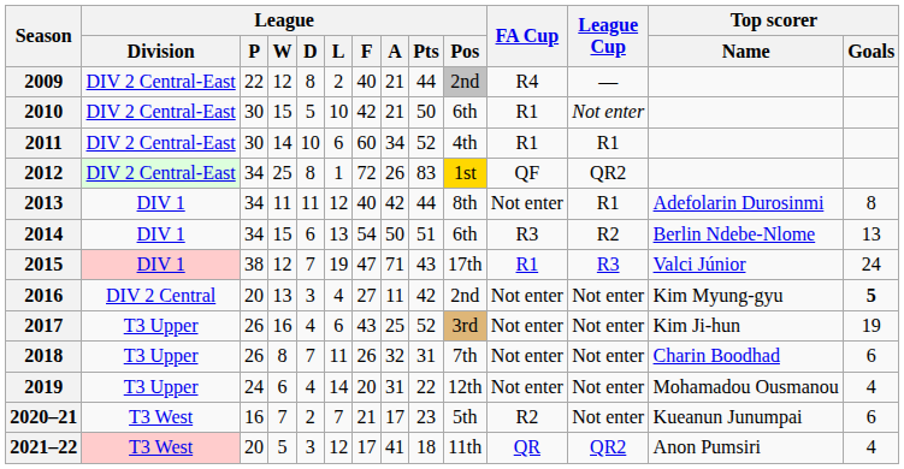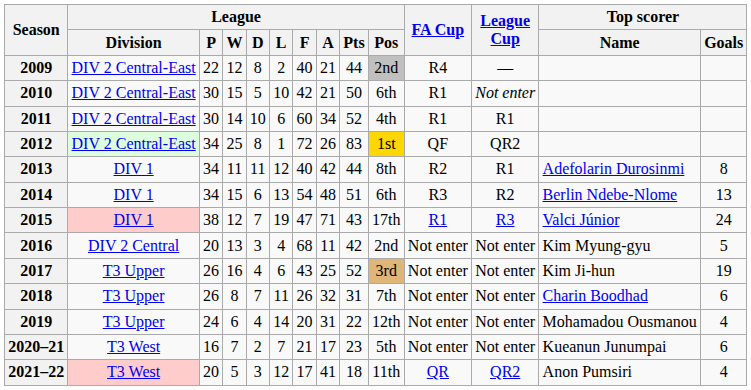 <table class="wikitable" style="text-align: center">
 <tr>
 <th rowspan=2>Season</th>
 <th colspan=9>League</th>
 <th rowspan=2><a href='#'>FA Cup</a></th>
 <th rowspan=2><a href='#'>League<br>Cup</a></th>
 <th colspan=2>Top scorer</th>
 </tr>
 <tr>
 <th>Division</th>
 <th>P</th>
 <th>W</th>
 <th>D</th>
 <th>L</th>
 <th>F</th>
 <th>A</th>
 <th>Pts</th>
 <th>Pos</th>
 <th>Name</th>
 <th>Goals</th>
 </tr>
 <tr>
 <th>2009</th>
 <td><a href='#'>DIV 2 Central-East</a></td>
 <td>22</td>
 <td>12</td>
 <td>8</td>
 <td>2</td>
 <td>40</td>
 <td>21</td>
 <td>44</td>
 <td bgcolor=silver>2nd</td>
 <td>R4</td>
 <td>—</td>
 <td></td>
 <td></td>
 </tr>
 <tr>
 <th>2010</th>
 <td><a href='#'>DIV 2 Central-East</a></td>
 <td>30</td>
 <td>15</td>
 <td>5</td>
 <td>10</td>
 <td>42</td>
 <td>21</td>
 <td>50</td>
 <td>6th</td>
 <td>R1</td>
 <td><em>Not enter</em></td>
 <td></td>
 <td></td>
 </tr>
 <tr>
 <th>2011</th>
 <td><a href='#'>DIV 2 Central-East</a></td>
 <td>30</td>
 <td>14</td>
 <td>10</td>
 <td>6</td>
 <td>60</td>
 <td>34</td>
 <td>52</td>
 <td>4th</td>
 <td>R1</td>
 <td>R1</td>
 <td></td>
 <td></td>
 </tr>
 <tr>
 <th>2012</th>
 <td bgcolor="#DDFFDD"><a href='#'>DIV 2 Central-East</a></td>
 <td>34</td>
 <td>25</td>
 <td>8</td>
 <td>1</td>
 <td>72</td>
 <td>26</td>
 <td>83</td>
 <td bgcolor=gold>1st</td>
 <td>QF</td>
 <td>QR2</td>
 <td></td>
 <td></td>
 </tr>
 <tr>
 <th>2013</th>
 <td><a href='#'>DIV 1</a></td>
 <td>34</td>
 <td>11</td>
 <td>11</td>
 <td>12</td>
 <td>40</td>
 <td>42</td>
 <td>44</td>
 <td>8th</td>
-<td>Not enter</td>
+<td>R2</td>
 <td>R1</td>
 <td align="left"> <a href='#'>Adefolarin Durosinmi</a></td>
 <td>8</td>
 </tr>
 <tr>
 <th>2014</th>
 <td><a href='#'>DIV 1</a></td>
 <td>34</td>
 <td>15</td>
 <td>6</td>
 <td>13</td>
 <td>54</td>
-<td>50</td>
+<td>48</td>
 <td>51</td>
 <td>6th</td>
 <td>R3</td>
 <td>R2</td>
 <td align="left"> <a href='#'>Berlin Ndebe-Nlome</a></td>
 <td>13</td>
 </tr>
 <tr>
 <th>2015</th>
 <td bgcolor= "#FFCCCC"><a href='#'>DIV 1</a></td>
 <td>38</td>
 <td>12</td>
 <td>7</td>
 <td>19</td>
 <td>47</td>
 <td>71</td>
 <td>43</td>
 <td>17th</td>
 <td><a href='#'>R1</a></td>
 <td><a href='#'>R3</a></td>
 <td align="left"> <a href='#'>Valci Júnior</a></td>
 <td>24</td>
 </tr>
 <tr>
 <th>2016</th>
 <td><a href='#'>DIV 2 Central</a></td>
 <td>20</td>
 <td>13</td>
 <td>3</td>
 <td>4</td>
-<td>27</td>
+<td>68</td>
 <td>11</td>
 <td>42</td>
 <td>2nd</td>
 <td>Not enter</td>
 <td>Not enter</td>
 <td align="left"> Kim Myung-gyu</td>
-<td><strong>5</strong></td>
+<td>5</td>
 </tr>
 <tr>
 <th>2017</th>
 <td><a href='#'>T3 Upper</a></td>
 <td>26</td>
 <td>16</td>
 <td>4</td>
 <td>6</td>
 <td>43</td>
 <td>25</td>
 <td>52</td>
 <td bgcolor=#deb678>3rd</td>
 <td>Not enter</td>
 <td>Not enter</td>
 <td align="left"> Kim Ji-hun</td>
 <td>19</td>
 </tr>
 <tr>
 <th>2018</th>
 <td><a href='#'>T3 Upper</a></td>
 <td>26</td>
 <td>8</td>
 <td>7</td>
 <td>11</td>
 <td>26</td>
 <td>32</td>
 <td>31</td>
 <td>7th</td>
 <td>Not enter</td>
 <td>Not enter</td>
 <td align="left"> <a href='#'>Charin Boodhad</a></td>
 <td>6</td>
 </tr>
 <tr>
 <th>2019</th>
 <td><a href='#'>T3 Upper</a></td>
 <td>24</td>
 <td>6</td>
 <td>4</td>
 <td>14</td>
 <td>20</td>
 <td>31</td>
 <td>22</td>
 <td>12th</td>
 <td>Not enter</td>
 <td>Not enter</td>
 <td align="left"> Mohamadou Ousmanou</td>
 <td>4</td>
 </tr>
 <tr>
 <th>2020–21</th>
 <td><a href='#'>T3 West</a></td>
 <td>16</td>
 <td>7</td>
 <td>2</td>
 <td>7</td>
 <td>21</td>
 <td>17</td>
 <td>23</td>
 <td>5th</td>
-<td>R2</td>
+<td>Not enter</td>
 <td>Not enter</td>
 <td align="left"> Kueanun Junumpai</td>
 <td>6</td>
 </tr>
 <tr>
 <th>2021–22</th>
 <td bgcolor= "#FFCCCC"><a href='#'>T3 West</a></td>
 <td>20</td>
 <td>5</td>
 <td>3</td>
 <td>12</td>
 <td>17</td>
 <td>41</td>
 <td>18</td>
 <td>11th</td>
 <td><a href='#'>QR</a></td>
 <td><a href='#'>QR2</a></td>
 <td align="left"> Anon Pumsiri</td>
 <td>4</td>
 </tr>
 </table>
